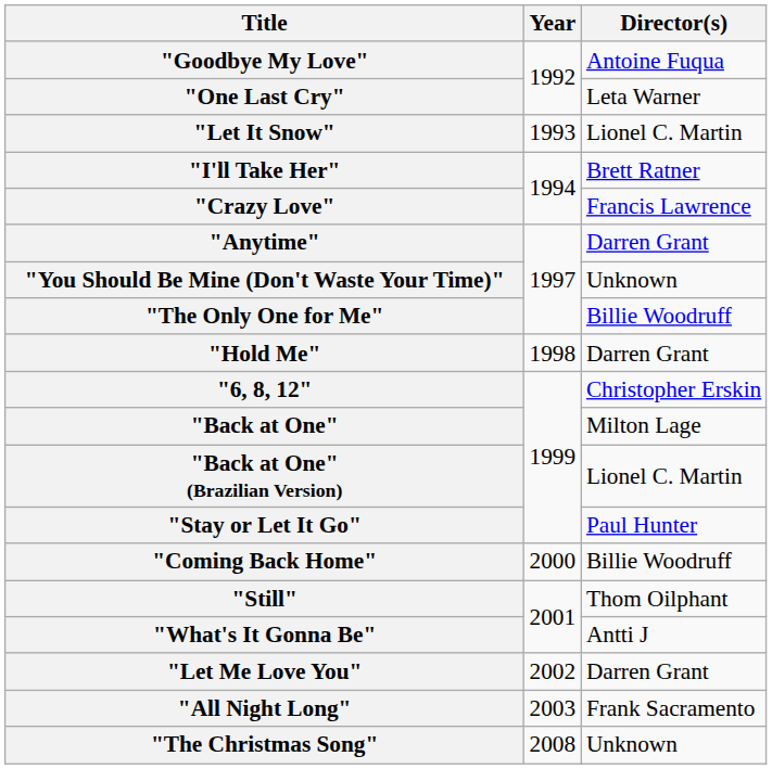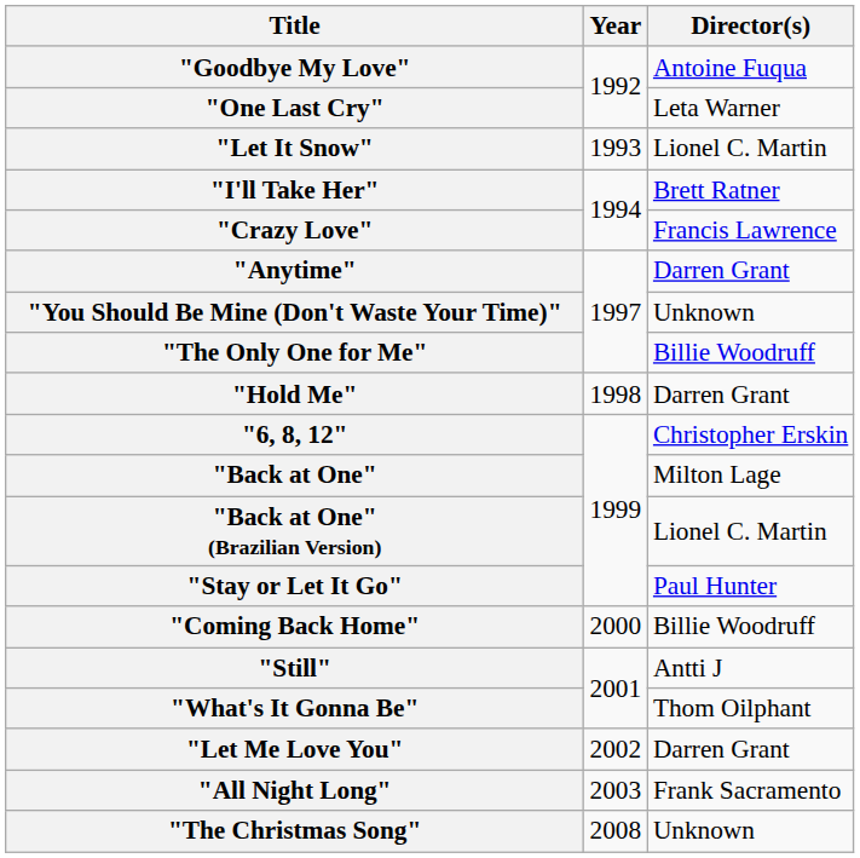 <table class="wikitable plainrowheaders">
 <tr>
 <th scope="col" style="width:22em;">Title</th>
 <th scope="col">Year</th>
 <th scope="col">Director(s)</th>
 </tr>
 <tr>
 <th scope="row">"Goodbye My Love"</th>
 <td rowspan="2">1992</td>
 <td><a href='#'>Antoine Fuqua</a></td>
 </tr>
 <tr>
 <th scope="row">"One Last Cry"</th>
 <td>Leta Warner</td>
 </tr>
 <tr>
 <th scope="row">"Let It Snow"<br></th>
 <td>1993</td>
 <td>Lionel C. Martin</td>
 </tr>
 <tr>
 <th scope="row">"I'll Take Her"</th>
 <td rowspan="2">1994</td>
 <td><a href='#'>Brett Ratner</a></td>
 </tr>
 <tr>
 <th scope="row">"Crazy Love"</th>
 <td><a href='#'>Francis Lawrence</a></td>
 </tr>
 <tr>
 <th scope="row">"Anytime"</th>
 <td rowspan="3">1997</td>
 <td><a href='#'>Darren Grant</a></td>
 </tr>
 <tr>
 <th scope="row">"You Should Be Mine (Don't Waste Your Time)"</th>
 <td>Unknown</td>
 </tr>
 <tr>
 <th scope="row">"The Only One for Me"</th>
 <td><a href='#'>Billie Woodruff</a></td>
 </tr>
 <tr>
 <th scope="row">"Hold Me"</th>
 <td>1998</td>
 <td>Darren Grant</td>
 </tr>
 <tr>
 <th scope="row">"6, 8, 12"</th>
 <td rowspan="4">1999</td>
 <td><a href='#'>Christopher Erskin</a></td>
 </tr>
 <tr>
 <th scope="row">"Back at One"</th>
 <td>Milton Lage</td>
 </tr>
 <tr>
 <th scope="row">"Back at One"<br><small>(Brazilian Version)</small></th>
 <td>Lionel C. Martin</td>
 </tr>
 <tr>
 <th scope="row">"Stay or Let It Go"</th>
 <td><a href='#'>Paul Hunter</a></td>
 </tr>
 <tr>
 <th scope="row">"Coming Back Home"</th>
 <td>2000</td>
 <td>Billie Woodruff</td>
 </tr>
 <tr>
 <th scope="row">"Still"</th>
 <td rowspan="2">2001</td>
-<td>Thom Oilphant</td>
+<td>Antti J</td>
 </tr>
 <tr>
 <th scope="row">"What's It Gonna Be"</th>
-<td>Antti J</td>
+<td>Thom Oilphant</td>
 </tr>
 <tr>
 <th scope="row">"Let Me Love You"</th>
 <td>2002</td>
 <td>Darren Grant</td>
 </tr>
 <tr>
 <th scope="row">"All Night Long"</th>
 <td>2003</td>
 <td>Frank Sacramento</td>
 </tr>
 <tr>
 <th scope="row">"The Christmas Song"</th>
 <td>2008</td>
 <td>Unknown</td>
 </tr>
 </table>
